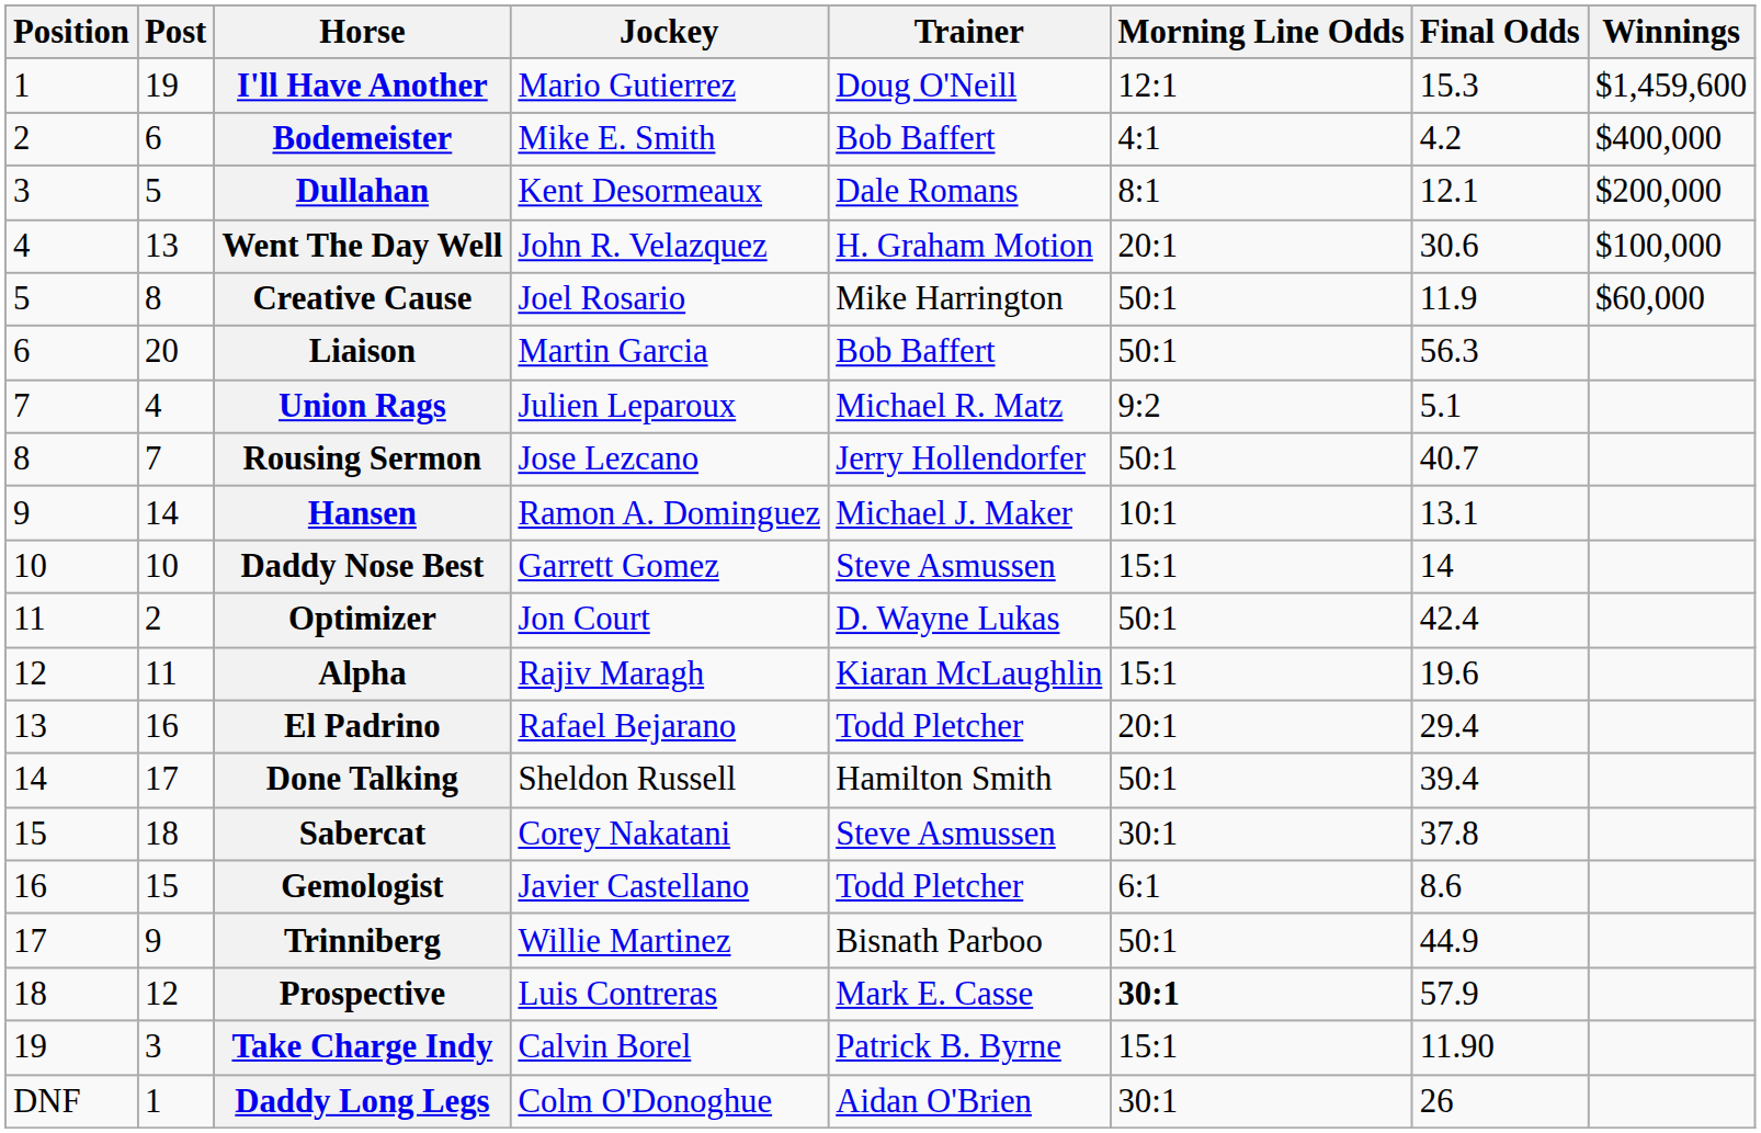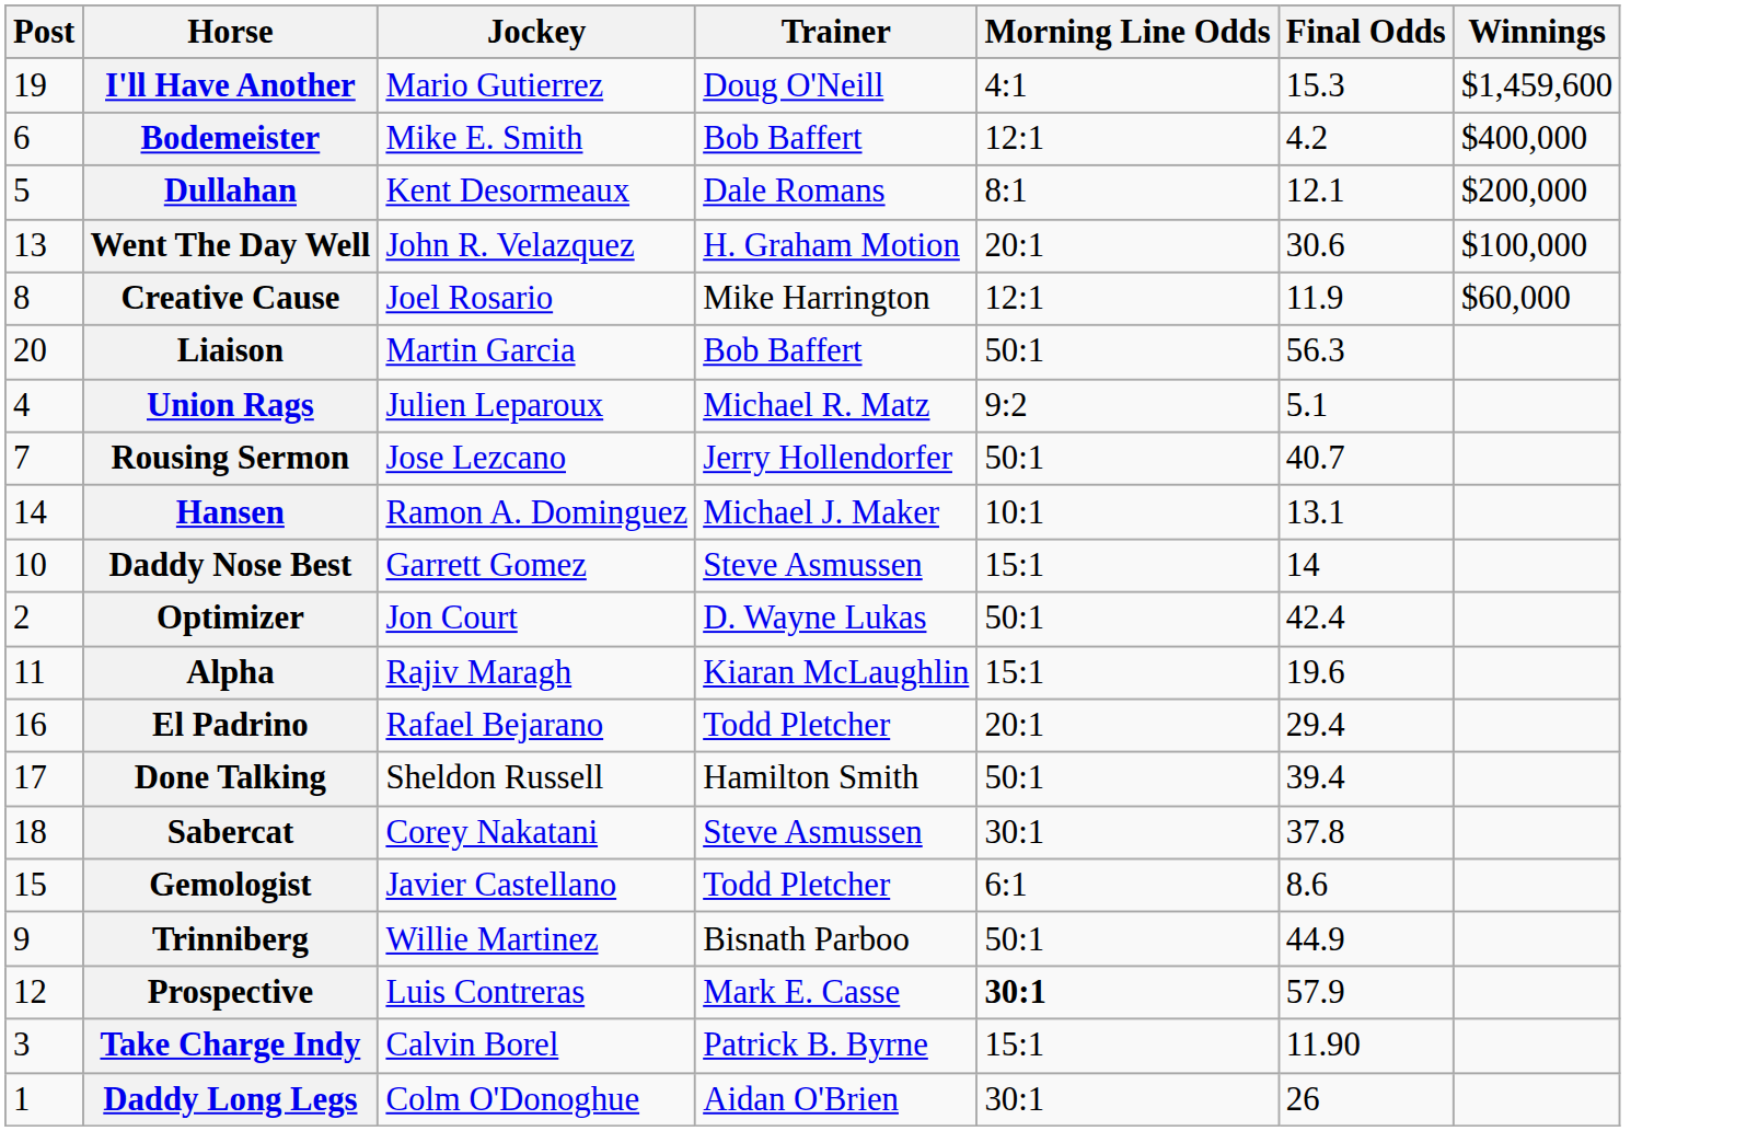 <table class="sortable wikitable">
 <tr>
-<th scope="col">Position</th>
 <th scope="col">Post</th>
 <th scope="col">Horse</th>
 <th scope="col">Jockey</th>
 <th scope="col">Trainer</th>
 <th scope="col">Morning Line Odds</th>
 <th scope="col">Final Odds</th>
 <th scope="col">Winnings</th>
 </tr>
 <tr>
-<td>1</td>
 <td>19</td>
 <th scope="row"><a href='#'>I'll Have Another</a></th>
 <td><a href='#'>Mario Gutierrez</a></td>
 <td><a href='#'>Doug O'Neill</a></td>
-<td>12:1</td>
+<td>4:1</td>
 <td>15.3</td>
 <td>$1,459,600</td>
 </tr>
 <tr>
-<td>2</td>
 <td>6</td>
 <th scope="row"><a href='#'>Bodemeister</a></th>
 <td><a href='#'>Mike E. Smith</a></td>
 <td><a href='#'>Bob Baffert</a></td>
-<td>4:1</td>
+<td>12:1</td>
 <td>4.2</td>
 <td>$400,000</td>
 </tr>
 <tr>
-<td>3</td>
 <td>5</td>
 <th scope="row"><a href='#'>Dullahan</a></th>
 <td><a href='#'>Kent Desormeaux</a></td>
 <td><a href='#'>Dale Romans</a></td>
 <td>8:1</td>
 <td>12.1</td>
 <td>$200,000</td>
 </tr>
 <tr>
-<td>4</td>
 <td>13</td>
 <th scope="row">Went The Day Well</th>
 <td><a href='#'>John R. Velazquez</a></td>
 <td><a href='#'>H. Graham Motion</a></td>
 <td>20:1</td>
 <td>30.6</td>
 <td>$100,000</td>
 </tr>
 <tr>
-<td>5</td>
 <td>8</td>
 <th scope="row">Creative Cause</th>
 <td><a href='#'>Joel Rosario</a></td>
 <td>Mike Harrington</td>
-<td>50:1</td>
+<td>12:1</td>
 <td>11.9</td>
 <td>$60,000</td>
 </tr>
 <tr>
-<td>6</td>
 <td>20</td>
 <th scope="row">Liaison</th>
 <td><a href='#'>Martin Garcia</a></td>
 <td><a href='#'>Bob Baffert</a></td>
 <td>50:1</td>
 <td>56.3</td>
 <td></td>
 </tr>
 <tr>
-<td>7</td>
 <td>4</td>
 <th scope="row"><a href='#'>Union Rags</a></th>
 <td><a href='#'>Julien Leparoux</a></td>
 <td><a href='#'>Michael R. Matz</a></td>
 <td>9:2</td>
 <td>5.1</td>
 <td></td>
 </tr>
 <tr>
-<td>8</td>
 <td>7</td>
 <th scope="row">Rousing Sermon</th>
 <td><a href='#'>Jose Lezcano</a></td>
 <td><a href='#'>Jerry Hollendorfer</a></td>
 <td>50:1</td>
 <td>40.7</td>
 <td></td>
 </tr>
 <tr>
-<td>9</td>
 <td>14</td>
 <th scope="row"><a href='#'>Hansen</a></th>
 <td><a href='#'>Ramon A. Dominguez</a></td>
 <td><a href='#'>Michael J. Maker</a></td>
 <td>10:1</td>
 <td>13.1</td>
 <td></td>
 </tr>
 <tr>
 <td>10</td>
-<td>10</td>
 <th scope="row">Daddy Nose Best</th>
 <td><a href='#'>Garrett Gomez</a></td>
 <td><a href='#'>Steve Asmussen</a></td>
 <td>15:1</td>
 <td>14</td>
 <td></td>
 </tr>
 <tr>
-<td>11</td>
 <td>2</td>
 <th scope="row">Optimizer</th>
 <td><a href='#'>Jon Court</a></td>
 <td><a href='#'>D. Wayne Lukas</a></td>
 <td>50:1</td>
 <td>42.4</td>
 <td></td>
 </tr>
 <tr>
-<td>12</td>
 <td>11</td>
 <th scope="row">Alpha</th>
 <td><a href='#'>Rajiv Maragh</a></td>
 <td><a href='#'>Kiaran McLaughlin</a></td>
 <td>15:1</td>
 <td>19.6</td>
 <td></td>
 </tr>
 <tr>
-<td>13</td>
 <td>16</td>
 <th scope="row">El Padrino</th>
 <td><a href='#'>Rafael Bejarano</a></td>
 <td><a href='#'>Todd Pletcher</a></td>
 <td>20:1</td>
 <td>29.4</td>
 <td></td>
 </tr>
 <tr>
-<td>14</td>
 <td>17</td>
 <th scope="row">Done Talking</th>
 <td>Sheldon Russell</td>
 <td>Hamilton Smith</td>
 <td>50:1</td>
 <td>39.4</td>
 <td></td>
 </tr>
 <tr>
-<td>15</td>
 <td>18</td>
 <th scope="row">Sabercat</th>
 <td><a href='#'>Corey Nakatani</a></td>
 <td><a href='#'>Steve Asmussen</a></td>
 <td>30:1</td>
 <td>37.8</td>
 <td></td>
 </tr>
 <tr>
-<td>16</td>
 <td>15</td>
 <th scope="row">Gemologist</th>
 <td><a href='#'>Javier Castellano</a></td>
 <td><a href='#'>Todd Pletcher</a></td>
 <td>6:1</td>
 <td>8.6</td>
 <td></td>
 </tr>
 <tr>
-<td>17</td>
 <td>9</td>
 <th scope="row">Trinniberg</th>
 <td><a href='#'>Willie Martinez</a></td>
 <td>Bisnath Parboo</td>
 <td>50:1</td>
 <td>44.9</td>
 <td></td>
 </tr>
 <tr>
-<td>18</td>
 <td>12</td>
 <th scope="row">Prospective</th>
 <td><a href='#'>Luis Contreras</a></td>
 <td><a href='#'>Mark E. Casse</a></td>
 <td><strong>30:1</strong></td>
 <td>57.9</td>
 <td></td>
 </tr>
 <tr>
-<td>19</td>
 <td>3</td>
 <th scope="row"><a href='#'>Take Charge Indy</a></th>
 <td><a href='#'>Calvin Borel</a></td>
 <td><a href='#'>Patrick B. Byrne</a></td>
 <td>15:1</td>
 <td>11.90</td>
 <td></td>
 </tr>
 <tr>
-<td>DNF</td>
 <td>1</td>
 <th scope="row"><a href='#'>Daddy Long Legs</a></th>
 <td><a href='#'>Colm O'Donoghue</a></td>
 <td><a href='#'>Aidan O'Brien</a></td>
 <td>30:1</td>
 <td>26</td>
 <td></td>
 </tr>
 </table>
